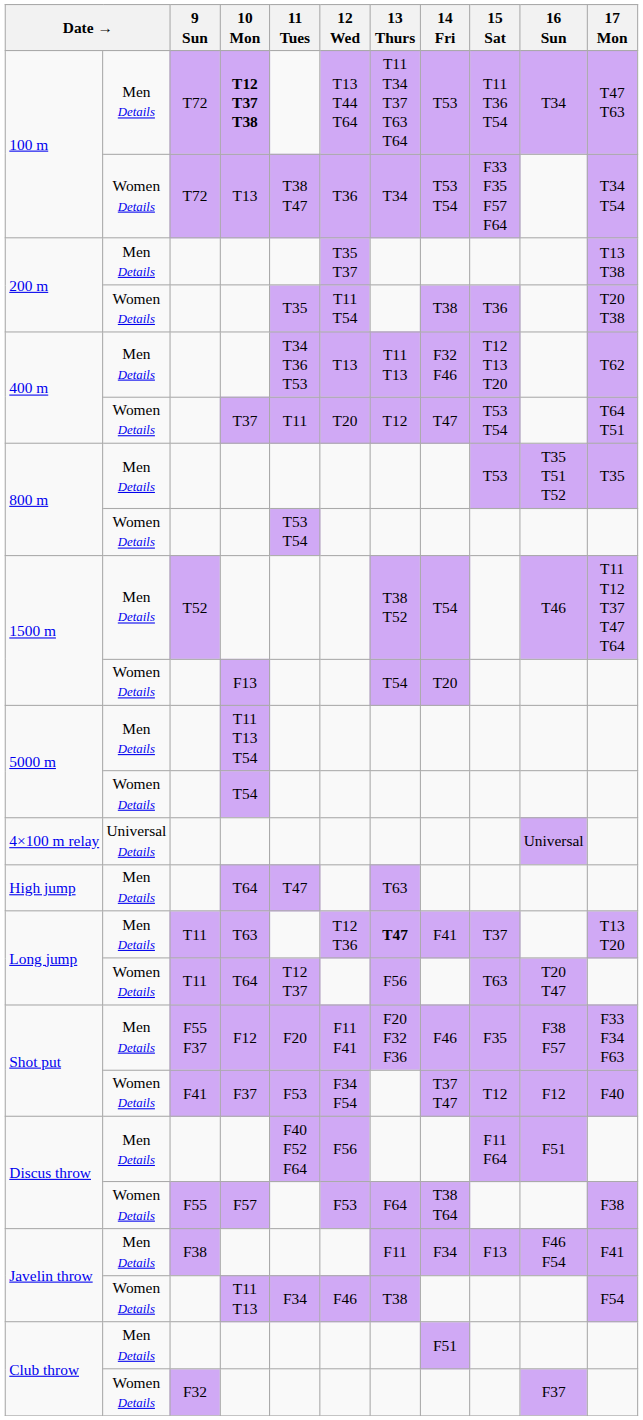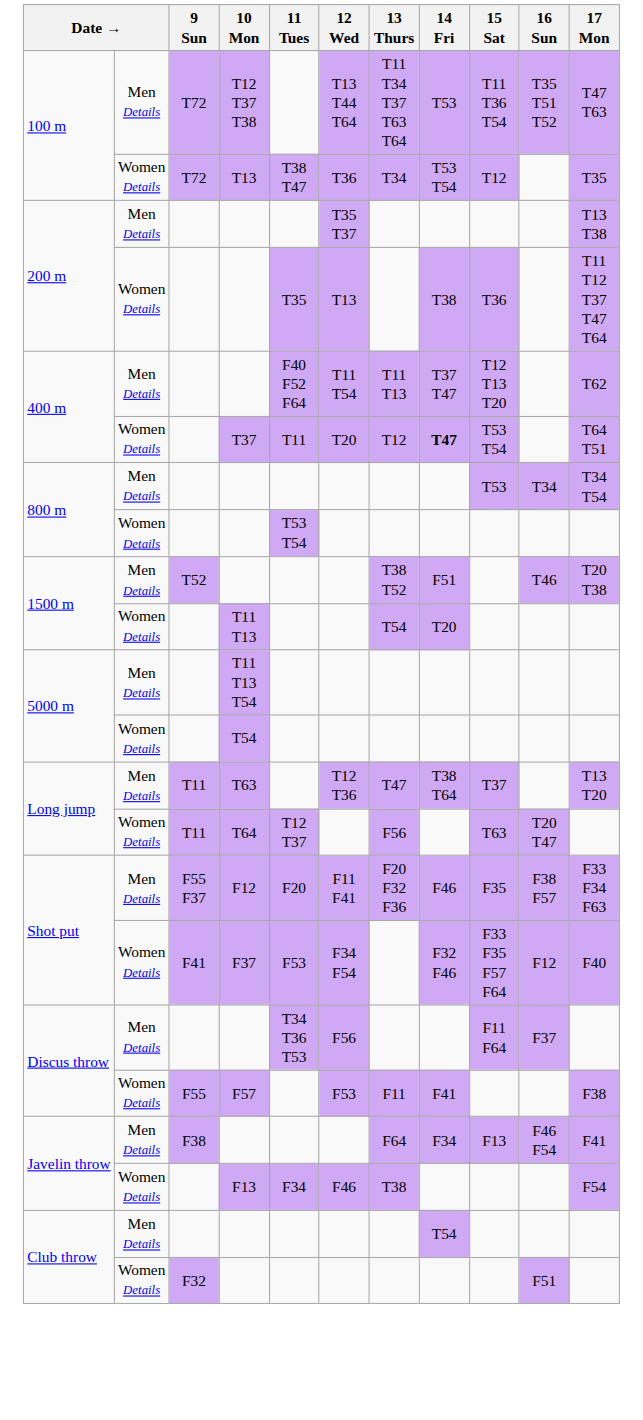 <table class="wikitable" style="margin:0.5em auto; font-size:90%; line-height:1.25em;">
 <tr align="center">
 <th colspan="2">Date →</th>
 <th width="40px">9<br>Sun</th>
 <th width="40px">10<br>Mon</th>
 <th width="40px">11<br>Tues</th>
 <th width="40px">12<br>Wed</th>
 <th width="40px">13<br>Thurs</th>
 <th width="40px">14<br>Fri</th>
 <th width="40px">15<br>Sat</th>
 <th width="40px">16<br>Sun</th>
 <th width="40px">17<br>Mon</th>
 </tr>
 <tr align="center">
 <td align="left" rowspan="2"><a href='#'>100 m</a></td>
 <td>Men<br><small><em><a href='#'>Details</a></em></small></td>
 <td bgcolor="#D0A9F5">T72</td>
-<td bgcolor="#D0A9F5"><strong>T12<br>T37<br>T38</strong></td>
+<td bgcolor="#D0A9F5">T12<br>T37<br>T38</td>
 <td></td>
 <td bgcolor="#D0A9F5">T13<br>T44<br>T64</td>
 <td bgcolor="#D0A9F5">T11<br>T34<br>T37<br>T63<br>T64</td>
 <td bgcolor="#D0A9F5">T53</td>
 <td bgcolor="#D0A9F5">T11<br>T36<br>T54</td>
-<td bgcolor="#D0A9F5">T34</td>
+<td bgcolor="#D0A9F5">T35<br>T51<br>T52</td>
 <td bgcolor="#D0A9F5">T47<br>T63</td>
 </tr>
 <tr align="center">
 <td>Women <br><small><em><a href='#'>Details</a></em></small></td>
 <td bgcolor="#D0A9F5">T72</td>
 <td bgcolor="#D0A9F5">T13</td>
 <td bgcolor="#D0A9F5">T38<br>T47</td>
 <td bgcolor="#D0A9F5">T36</td>
 <td bgcolor="#D0A9F5">T34</td>
 <td bgcolor="#D0A9F5">T53<br>T54</td>
-<td bgcolor="#D0A9F5">F33<br>F35<br>F57<br>F64</td>
+<td bgcolor="#D0A9F5">T12</td>
 <td></td>
-<td bgcolor="#D0A9F5">T34<br>T54</td>
+<td bgcolor="#D0A9F5">T35</td>
 </tr>
 <tr align="center">
 <td align="left" rowspan="2"><a href='#'>200 m</a></td>
 <td>Men<br><small><em><a href='#'>Details</a></em></small></td>
 <td></td>
 <td></td>
 <td></td>
 <td bgcolor="#D0A9F5">T35<br>T37</td>
 <td></td>
 <td></td>
 <td></td>
 <td></td>
 <td bgcolor="#D0A9F5">T13<br>T38</td>
 </tr>
 <tr align="center">
 <td>Women <br><small><em><a href='#'>Details</a></em></small></td>
 <td></td>
 <td></td>
 <td bgcolor="#D0A9F5">T35</td>
-<td bgcolor="#D0A9F5">T11<br>T54</td>
+<td bgcolor="#D0A9F5">T13</td>
 <td></td>
 <td bgcolor="#D0A9F5">T38</td>
 <td bgcolor="#D0A9F5">T36</td>
 <td></td>
-<td bgcolor="#D0A9F5">T20<br>T38</td>
+<td bgcolor="#D0A9F5">T11<br>T12<br>T37<br>T47<br>T64</td>
 </tr>
 <tr align="center">
 <td align="left" rowspan="2"><a href='#'>400 m</a></td>
 <td>Men<br><small><em><a href='#'>Details</a></em></small></td>
 <td></td>
 <td></td>
-<td bgcolor="#D0A9F5">T34<br>T36<br>T53</td>
-<td bgcolor="#D0A9F5">T13</td>
+<td bgcolor="#D0A9F5">F40<br>F52<br>F64</td>
+<td bgcolor="#D0A9F5">T11<br>T54</td>
 <td bgcolor="#D0A9F5">T11<br>T13</td>
-<td bgcolor="#D0A9F5">F32<br>F46</td>
+<td bgcolor="#D0A9F5">T37<br>T47</td>
 <td bgcolor="#D0A9F5">T12<br>T13<br>T20</td>
 <td></td>
 <td bgcolor="#D0A9F5">T62</td>
 </tr>
 <tr align="center">
 <td>Women <br><small><em><a href='#'>Details</a></em></small></td>
 <td></td>
 <td bgcolor="#D0A9F5">T37</td>
 <td bgcolor="#D0A9F5">T11</td>
 <td bgcolor="#D0A9F5">T20</td>
 <td bgcolor="#D0A9F5">T12</td>
-<td bgcolor="#D0A9F5">T47</td>
+<td bgcolor="#D0A9F5"><strong>T47</strong></td>
 <td bgcolor="#D0A9F5">T53<br>T54</td>
 <td></td>
 <td bgcolor="#D0A9F5">T64<br>T51</td>
 </tr>
 <tr align="center">
 <td align="left" rowspan="2"><a href='#'>800 m</a></td>
 <td>Men<br><small><em><a href='#'>Details</a></em></small></td>
 <td></td>
 <td></td>
 <td></td>
 <td></td>
 <td></td>
 <td></td>
 <td bgcolor="#D0A9F5">T53</td>
-<td bgcolor="#D0A9F5">T35<br>T51<br>T52</td>
-<td bgcolor="#D0A9F5">T35</td>
+<td bgcolor="#D0A9F5">T34</td>
+<td bgcolor="#D0A9F5">T34<br>T54</td>
 </tr>
 <tr align="center">
 <td>Women <br><small><em><a href='#'>Details</a></em></small></td>
 <td></td>
 <td></td>
 <td bgcolor="#D0A9F5">T53<br>T54</td>
 <td></td>
 <td></td>
 <td></td>
 <td></td>
 <td></td>
 <td></td>
 </tr>
 <tr align="center">
 <td align="left" rowspan="2"><a href='#'>1500 m</a></td>
 <td>Men<br><small><em><a href='#'>Details</a></em></small></td>
 <td bgcolor="#D0A9F5">T52</td>
 <td></td>
 <td></td>
 <td></td>
 <td bgcolor="#D0A9F5">T38<br>T52</td>
-<td bgcolor="#D0A9F5">T54</td>
+<td bgcolor="#D0A9F5">F51</td>
 <td></td>
 <td bgcolor="#D0A9F5">T46</td>
-<td bgcolor="#D0A9F5">T11<br>T12<br>T37<br>T47<br>T64</td>
+<td bgcolor="#D0A9F5">T20<br>T38</td>
 </tr>
 <tr align="center">
 <td>Women <br><small><em><a href='#'>Details</a></em></small></td>
 <td></td>
-<td bgcolor="#D0A9F5">F13</td>
+<td bgcolor="#D0A9F5">T11<br>T13</td>
 <td></td>
 <td></td>
 <td bgcolor="#D0A9F5">T54</td>
 <td bgcolor="#D0A9F5">T20</td>
 <td></td>
 <td></td>
 <td></td>
 </tr>
 <tr align="center">
 <td align="left" rowspan="2"><a href='#'>5000 m</a></td>
 <td>Men<br><small><em><a href='#'>Details</a></em></small></td>
 <td></td>
 <td bgcolor="#D0A9F5">T11<br>T13<br>T54</td>
 <td></td>
 <td></td>
 <td></td>
 <td></td>
 <td></td>
 <td></td>
 <td></td>
 </tr>
 <tr align="center">
 <td>Women <br><small><em><a href='#'>Details</a></em></small></td>
 <td></td>
 <td bgcolor="D0A9F5">T54</td>
 <td></td>
 <td></td>
 <td></td>
 <td></td>
 <td></td>
 <td></td>
 <td></td>
 </tr>
 <tr align="center">
-<td align="left"><a href='#'>4×100 m relay</a></td>
-<td>Universal<br><small><em><a href='#'>Details</a></em></small></td>
-<td></td>
-<td></td>
-<td></td>
-<td></td>
-<td></td>
-<td></td>
-<td></td>
-<td bgcolor="#D0A9F5">Universal</td>
-<td></td>
-</tr>
-<tr align="center">
-<td align="left"><a href='#'>High jump</a></td>
-<td>Men<br><small><em><a href='#'>Details</a></em></small></td>
-<td></td>
-<td bgcolor="#D0A9F5">T64</td>
-<td bgcolor="#D0A9F5">T47</td>
-<td></td>
-<td bgcolor="#D0A9F5">T63</td>
-<td></td>
-<td></td>
-<td></td>
-<td></td>
-</tr>
-<tr align="center">
 <td align="left" rowspan="2"><a href='#'>Long jump</a></td>
 <td>Men<br><small><em><a href='#'>Details</a></em></small></td>
 <td bgcolor="#D0A9F5">T11</td>
 <td bgcolor="#D0A9F5">T63</td>
 <td></td>
 <td bgcolor="#D0A9F5">T12<br>T36</td>
-<td bgcolor="#D0A9F5"><strong>T47</strong></td>
-<td bgcolor="#D0A9F5">F41</td>
+<td bgcolor="#D0A9F5">T47</td>
+<td bgcolor="#D0A9F5">T38<br>T64</td>
 <td bgcolor="#D0A9F5">T37</td>
 <td></td>
 <td bgcolor="#D0A9F5">T13<br>T20</td>
 </tr>
 <tr align="center">
 <td>Women <br><small><em><a href='#'>Details</a></em></small></td>
 <td bgcolor="#D0A9F5">T11</td>
 <td bgcolor="#D0A9F5">T64</td>
 <td bgcolor="#D0A9F5">T12<br>T37</td>
 <td></td>
 <td bgcolor="#D0A9F5">F56</td>
 <td></td>
 <td bgcolor="#D0A9F5">T63</td>
 <td bgcolor="#D0A9F5">T20<br>T47</td>
 <td></td>
 </tr>
 <tr align="center">
 <td align="left" rowspan="2"><a href='#'>Shot put</a></td>
 <td>Men<br><small><em><a href='#'>Details</a></em></small></td>
 <td bgcolor="#D0A9F5">F55<br>F37</td>
 <td bgcolor="#D0A9F5">F12</td>
 <td bgcolor="#D0A9F5">F20</td>
 <td bgcolor="#D0A9F5">F11<br>F41</td>
 <td bgcolor="#D0A9F5">F20<br>F32<br>F36</td>
 <td bgcolor="#D0A9F5">F46</td>
 <td bgcolor="#D0A9F5">F35</td>
 <td bgcolor="#D0A9F5">F38<br>F57</td>
 <td bgcolor="#D0A9F5">F33<br>F34<br>F63</td>
 </tr>
 <tr align="center">
 <td>Women <br><small><em><a href='#'>Details</a></em></small></td>
 <td bgcolor="#D0A9F5">F41</td>
 <td bgcolor="#D0A9F5">F37</td>
 <td bgcolor="#D0A9F5">F53</td>
 <td bgcolor="#D0A9F5">F34<br>F54</td>
 <td></td>
-<td bgcolor="#D0A9F5">T37<br>T47</td>
-<td bgcolor="#D0A9F5">T12</td>
+<td bgcolor="#D0A9F5">F32<br>F46</td>
+<td bgcolor="#D0A9F5">F33<br>F35<br>F57<br>F64</td>
 <td bgcolor="#D0A9F5">F12</td>
 <td bgcolor="#D0A9F5">F40</td>
 </tr>
 <tr align="center">
 <td align="left" rowspan="2"><a href='#'>Discus throw</a></td>
 <td>Men<br><small><em><a href='#'>Details</a></em></small></td>
 <td></td>
 <td></td>
-<td bgcolor="#D0A9F5">F40<br>F52<br>F64</td>
+<td bgcolor="#D0A9F5">T34<br>T36<br>T53</td>
 <td bgcolor="#D0A9F5">F56</td>
 <td></td>
 <td></td>
 <td bgcolor="#D0A9F5">F11<br>F64</td>
-<td bgcolor="#D0A9F5">F51</td>
+<td bgcolor="#D0A9F5">F37</td>
 <td></td>
 </tr>
 <tr align="center">
 <td>Women <br><small><em><a href='#'>Details</a></em></small></td>
 <td bgcolor="#D0A9F5">F55</td>
 <td bgcolor="#D0A9F5">F57</td>
 <td></td>
 <td bgcolor="#D0A9F5">F53</td>
-<td bgcolor="#D0A9F5">F64</td>
-<td bgcolor="#D0A9F5">T38<br>T64</td>
+<td bgcolor="#D0A9F5">F11</td>
+<td bgcolor="#D0A9F5">F41</td>
 <td></td>
 <td></td>
 <td bgcolor="#D0A9F5">F38</td>
 </tr>
 <tr align="center">
 <td align="left" rowspan="2"><a href='#'>Javelin throw</a></td>
 <td>Men<br><small><em><a href='#'>Details</a></em></small></td>
 <td bgcolor="#D0A9F5">F38</td>
 <td></td>
 <td></td>
 <td></td>
-<td bgcolor="#D0A9F5">F11</td>
+<td bgcolor="#D0A9F5">F64</td>
 <td bgcolor="#D0A9F5">F34</td>
 <td bgcolor="#D0A9F5">F13</td>
 <td bgcolor="#D0A9F5">F46<br>F54</td>
 <td bgcolor="#D0A9F5">F41</td>
 </tr>
 <tr align="center">
 <td>Women <br><small><em><a href='#'>Details</a></em></small></td>
 <td></td>
-<td bgcolor="#D0A9F5">T11<br>T13</td>
+<td bgcolor="#D0A9F5">F13</td>
 <td bgcolor="#D0A9F5">F34</td>
 <td bgcolor="#D0A9F5">F46</td>
 <td bgcolor="#D0A9F5">T38</td>
 <td></td>
 <td></td>
 <td></td>
 <td bgcolor="#D0A9F5">F54</td>
 </tr>
 <tr align="center">
 <td align="left" rowspan="2"><a href='#'>Club throw</a></td>
 <td>Men<br><small><em><a href='#'>Details</a></em></small></td>
 <td></td>
 <td></td>
 <td></td>
 <td></td>
 <td></td>
-<td bgcolor="#D0A9F5">F51</td>
+<td bgcolor="#D0A9F5">T54</td>
 <td></td>
 <td></td>
 <td></td>
 </tr>
 <tr align="center">
 <td>Women <br><small><em><a href='#'>Details</a></em></small></td>
 <td bgcolor="#D0A9F5">F32</td>
 <td></td>
 <td></td>
 <td></td>
 <td></td>
 <td></td>
 <td></td>
-<td bgcolor="#D0A9F5">F37</td>
+<td bgcolor="#D0A9F5">F51</td>
 <td></td>
 </tr>
 </table>
